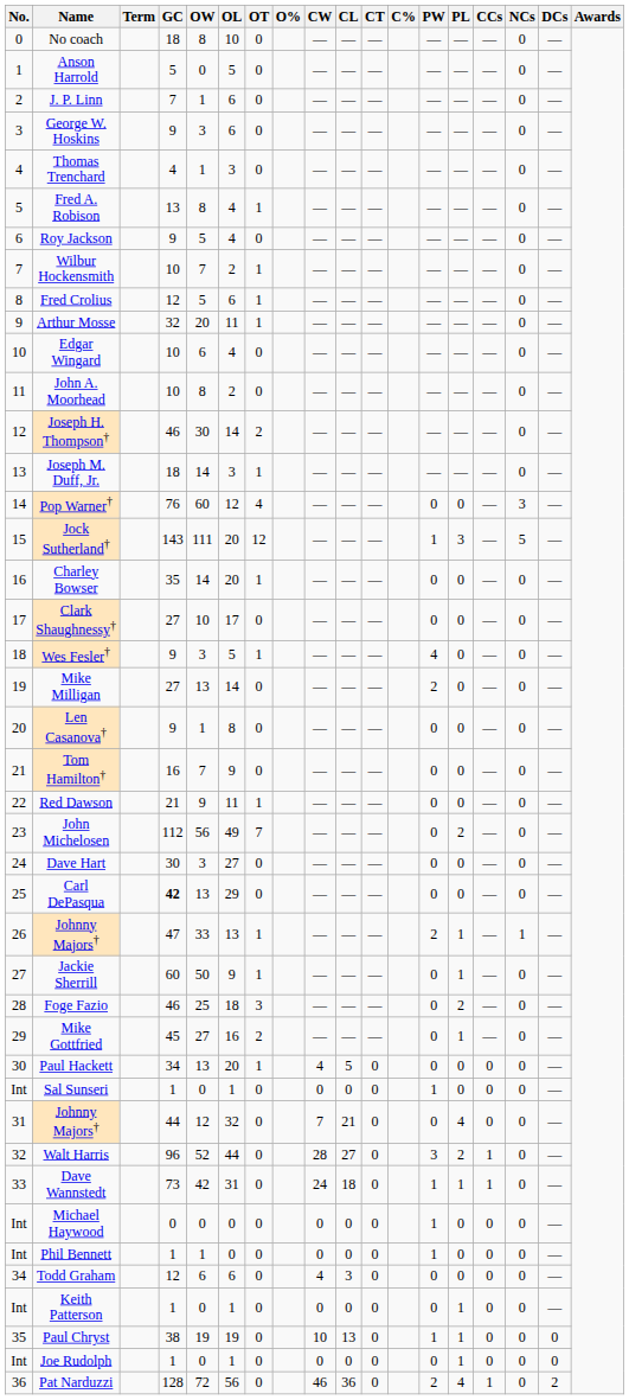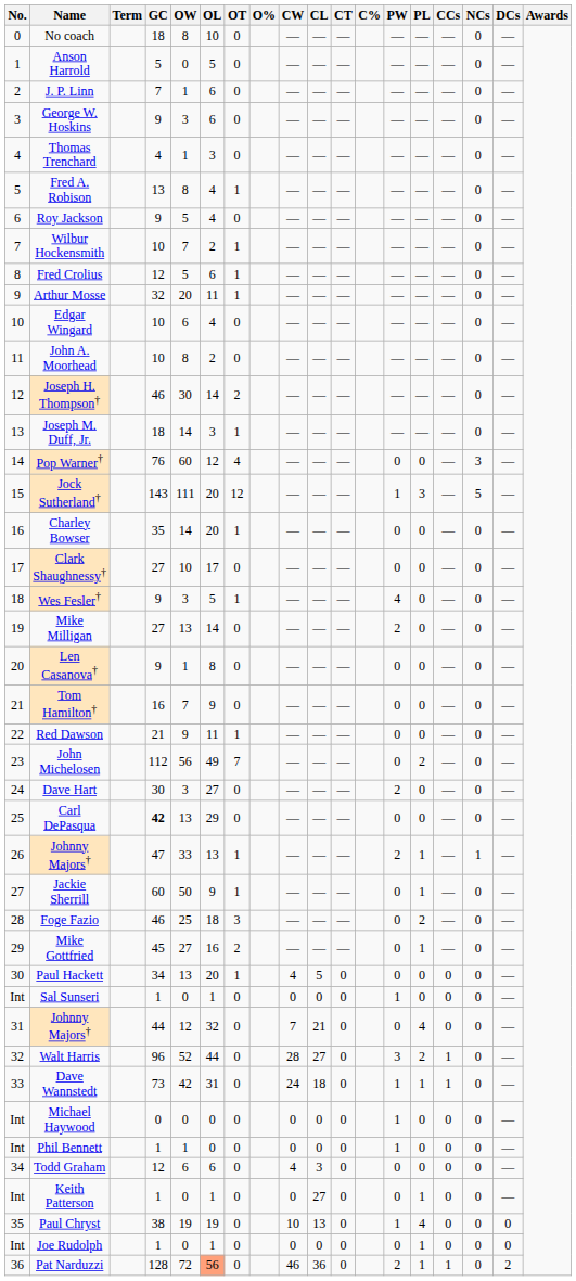 <table class="wikitable sortable" style="text-align:center; width:400px">
 <tr>
 <th>No.</th>
 <th>Name</th>
 <th>Term</th>
 <th>GC</th>
 <th>OW</th>
 <th>OL</th>
 <th>OT</th>
 <th>O%</th>
 <th>CW</th>
 <th>CL</th>
 <th>CT</th>
 <th>C%</th>
 <th>PW</th>
 <th>PL</th>
 <th>CCs</th>
 <th>NCs</th>
 <th>DCs</th>
 <th class="unsortable">Awards</th>
 </tr>
 <tr>
 <td>0</td>
 <td>No coach</td>
 <td></td>
 <td>18</td>
 <td>8</td>
 <td>10</td>
 <td>0</td>
 <td></td>
 <td>—</td>
 <td>—</td>
 <td>—</td>
 <td></td>
 <td>—</td>
 <td>—</td>
 <td>—</td>
 <td>0</td>
 <td>—</td>
 </tr>
 <tr>
 <td>1</td>
 <td><a href='#'>Anson Harrold</a></td>
 <td></td>
 <td>5</td>
 <td>0</td>
 <td>5</td>
 <td>0</td>
 <td></td>
 <td>—</td>
 <td>—</td>
 <td>—</td>
 <td></td>
 <td>—</td>
 <td>—</td>
 <td>—</td>
 <td>0</td>
 <td>—</td>
 </tr>
 <tr>
 <td>2</td>
 <td><a href='#'>J. P. Linn</a></td>
 <td></td>
 <td>7</td>
 <td>1</td>
 <td>6</td>
 <td>0</td>
 <td></td>
 <td>—</td>
 <td>—</td>
 <td>—</td>
 <td></td>
 <td>—</td>
 <td>—</td>
 <td>—</td>
 <td>0</td>
 <td>—</td>
 </tr>
 <tr>
 <td>3</td>
 <td><a href='#'>George W. Hoskins</a></td>
 <td></td>
 <td>9</td>
 <td>3</td>
 <td>6</td>
 <td>0</td>
 <td></td>
 <td>—</td>
 <td>—</td>
 <td>—</td>
 <td></td>
 <td>—</td>
 <td>—</td>
 <td>—</td>
 <td>0</td>
 <td>—</td>
 </tr>
 <tr>
 <td>4</td>
 <td><a href='#'>Thomas Trenchard</a></td>
 <td></td>
 <td>4</td>
 <td>1</td>
 <td>3</td>
 <td>0</td>
 <td></td>
 <td>—</td>
 <td>—</td>
 <td>—</td>
 <td></td>
 <td>—</td>
 <td>—</td>
 <td>—</td>
 <td>0</td>
 <td>—</td>
 </tr>
 <tr>
 <td>5</td>
 <td><a href='#'>Fred A. Robison</a></td>
 <td></td>
 <td>13</td>
 <td>8</td>
 <td>4</td>
 <td>1</td>
 <td></td>
 <td>—</td>
 <td>—</td>
 <td>—</td>
 <td></td>
 <td>—</td>
 <td>—</td>
 <td>—</td>
 <td>0</td>
 <td>—</td>
 </tr>
 <tr>
 <td>6</td>
 <td><a href='#'>Roy Jackson</a></td>
 <td></td>
 <td>9</td>
 <td>5</td>
 <td>4</td>
 <td>0</td>
 <td></td>
 <td>—</td>
 <td>—</td>
 <td>—</td>
 <td></td>
 <td>—</td>
 <td>—</td>
 <td>—</td>
 <td>0</td>
 <td>—</td>
 </tr>
 <tr>
 <td>7</td>
 <td><a href='#'>Wilbur Hockensmith</a></td>
 <td></td>
 <td>10</td>
 <td>7</td>
 <td>2</td>
 <td>1</td>
 <td></td>
 <td>—</td>
 <td>—</td>
 <td>—</td>
 <td></td>
 <td>—</td>
 <td>—</td>
 <td>—</td>
 <td>0</td>
 <td>—</td>
 </tr>
 <tr>
 <td>8</td>
 <td><a href='#'>Fred Crolius</a></td>
 <td></td>
 <td>12</td>
 <td>5</td>
 <td>6</td>
 <td>1</td>
 <td></td>
 <td>—</td>
 <td>—</td>
 <td>—</td>
 <td></td>
 <td>—</td>
 <td>—</td>
 <td>—</td>
 <td>0</td>
 <td>—</td>
 </tr>
 <tr>
 <td>9</td>
 <td><a href='#'>Arthur Mosse</a></td>
 <td></td>
 <td>32</td>
 <td>20</td>
 <td>11</td>
 <td>1</td>
 <td></td>
 <td>—</td>
 <td>—</td>
 <td>—</td>
 <td></td>
 <td>—</td>
 <td>—</td>
 <td>—</td>
 <td>0</td>
 <td>—</td>
 </tr>
 <tr>
 <td>10</td>
 <td><a href='#'>Edgar Wingard</a></td>
 <td></td>
 <td>10</td>
 <td>6</td>
 <td>4</td>
 <td>0</td>
 <td></td>
 <td>—</td>
 <td>—</td>
 <td>—</td>
 <td></td>
 <td>—</td>
 <td>—</td>
 <td>—</td>
 <td>0</td>
 <td>—</td>
 </tr>
 <tr>
 <td>11</td>
 <td><a href='#'>John A. Moorhead</a></td>
 <td></td>
 <td>10</td>
 <td>8</td>
 <td>2</td>
 <td>0</td>
 <td></td>
 <td>—</td>
 <td>—</td>
 <td>—</td>
 <td></td>
 <td>—</td>
 <td>—</td>
 <td>—</td>
 <td>0</td>
 <td>—</td>
 </tr>
 <tr>
 <td>12</td>
 <td bgcolor=#FFE6BD><a href='#'>Joseph H. Thompson</a><sup>†</sup></td>
 <td></td>
 <td>46</td>
 <td>30</td>
 <td>14</td>
 <td>2</td>
 <td></td>
 <td>—</td>
 <td>—</td>
 <td>—</td>
 <td></td>
 <td>—</td>
 <td>—</td>
 <td>—</td>
 <td>0</td>
 <td>—</td>
 </tr>
 <tr>
 <td>13</td>
 <td><a href='#'>Joseph M. Duff, Jr.</a></td>
 <td></td>
 <td>18</td>
 <td>14</td>
 <td>3</td>
 <td>1</td>
 <td></td>
 <td>—</td>
 <td>—</td>
 <td>—</td>
 <td></td>
 <td>—</td>
 <td>—</td>
 <td>—</td>
 <td>0</td>
 <td>—</td>
 </tr>
 <tr>
 <td>14</td>
 <td bgcolor=#FFE6BD><a href='#'>Pop Warner</a><sup>†</sup></td>
 <td></td>
 <td>76</td>
 <td>60</td>
 <td>12</td>
 <td>4</td>
 <td></td>
 <td>—</td>
 <td>—</td>
 <td>—</td>
 <td></td>
 <td>0</td>
 <td>0</td>
 <td>—</td>
 <td>3</td>
 <td>—</td>
 </tr>
 <tr>
 <td>15</td>
 <td bgcolor=#FFE6BD><a href='#'>Jock Sutherland</a><sup>†</sup></td>
 <td></td>
 <td>143</td>
 <td>111</td>
 <td>20</td>
 <td>12</td>
 <td></td>
 <td>—</td>
 <td>—</td>
 <td>—</td>
 <td></td>
 <td>1</td>
 <td>3</td>
 <td>—</td>
 <td>5</td>
 <td>—</td>
 </tr>
 <tr>
 <td>16</td>
 <td><a href='#'>Charley Bowser</a></td>
 <td></td>
 <td>35</td>
 <td>14</td>
 <td>20</td>
 <td>1</td>
 <td></td>
 <td>—</td>
 <td>—</td>
 <td>—</td>
 <td></td>
 <td>0</td>
 <td>0</td>
 <td>—</td>
 <td>0</td>
 <td>—</td>
 </tr>
 <tr>
 <td>17</td>
 <td bgcolor=#FFE6BD><a href='#'>Clark Shaughnessy</a><sup>†</sup></td>
 <td></td>
 <td>27</td>
 <td>10</td>
 <td>17</td>
 <td>0</td>
 <td></td>
 <td>—</td>
 <td>—</td>
 <td>—</td>
 <td></td>
 <td>0</td>
 <td>0</td>
 <td>—</td>
 <td>0</td>
 <td>—</td>
 </tr>
 <tr>
 <td>18</td>
 <td bgcolor=#FFE6BD><a href='#'>Wes Fesler</a><sup>†</sup></td>
 <td></td>
 <td>9</td>
 <td>3</td>
 <td>5</td>
 <td>1</td>
 <td></td>
 <td>—</td>
 <td>—</td>
 <td>—</td>
 <td></td>
 <td>4</td>
 <td>0</td>
 <td>—</td>
 <td>0</td>
 <td>—</td>
 </tr>
 <tr>
 <td>19</td>
 <td><a href='#'>Mike Milligan</a></td>
 <td></td>
 <td>27</td>
 <td>13</td>
 <td>14</td>
 <td>0</td>
 <td></td>
 <td>—</td>
 <td>—</td>
 <td>—</td>
 <td></td>
 <td>2</td>
 <td>0</td>
 <td>—</td>
 <td>0</td>
 <td>—</td>
 </tr>
 <tr>
 <td>20</td>
 <td bgcolor=#FFE6BD><a href='#'>Len Casanova</a><sup>†</sup></td>
 <td></td>
 <td>9</td>
 <td>1</td>
 <td>8</td>
 <td>0</td>
 <td></td>
 <td>—</td>
 <td>—</td>
 <td>—</td>
 <td></td>
 <td>0</td>
 <td>0</td>
 <td>—</td>
 <td>0</td>
 <td>—</td>
 </tr>
 <tr>
 <td>21</td>
 <td bgcolor=#FFE6BD><a href='#'>Tom Hamilton</a><sup>†</sup></td>
 <td></td>
 <td>16</td>
 <td>7</td>
 <td>9</td>
 <td>0</td>
 <td></td>
 <td>—</td>
 <td>—</td>
 <td>—</td>
 <td></td>
 <td>0</td>
 <td>0</td>
 <td>—</td>
 <td>0</td>
 <td>—</td>
 </tr>
 <tr>
 <td>22</td>
 <td><a href='#'>Red Dawson</a></td>
 <td></td>
 <td>21</td>
 <td>9</td>
 <td>11</td>
 <td>1</td>
 <td></td>
 <td>—</td>
 <td>—</td>
 <td>—</td>
 <td></td>
 <td>0</td>
 <td>0</td>
 <td>—</td>
 <td>0</td>
 <td>—</td>
 </tr>
 <tr>
 <td>23</td>
 <td><a href='#'>John Michelosen</a></td>
 <td></td>
 <td>112</td>
 <td>56</td>
 <td>49</td>
 <td>7</td>
 <td></td>
 <td>—</td>
 <td>—</td>
 <td>—</td>
 <td></td>
 <td>0</td>
 <td>2</td>
 <td>—</td>
 <td>0</td>
 <td>—</td>
 </tr>
 <tr>
 <td>24</td>
 <td><a href='#'>Dave Hart</a></td>
 <td></td>
 <td>30</td>
 <td>3</td>
 <td>27</td>
 <td>0</td>
 <td></td>
 <td>—</td>
 <td>—</td>
 <td>—</td>
 <td></td>
-<td>0</td>
+<td>2</td>
 <td>0</td>
 <td>—</td>
 <td>0</td>
 <td>—</td>
 </tr>
 <tr>
 <td>25</td>
 <td><a href='#'>Carl DePasqua</a></td>
 <td></td>
 <td><strong>42</strong></td>
 <td>13</td>
 <td>29</td>
 <td>0</td>
 <td></td>
 <td>—</td>
 <td>—</td>
 <td>—</td>
 <td></td>
 <td>0</td>
 <td>0</td>
 <td>—</td>
 <td>0</td>
 <td>—</td>
 </tr>
 <tr>
 <td>26</td>
 <td bgcolor=#FFE6BD><a href='#'>Johnny Majors</a><sup>†</sup></td>
 <td></td>
 <td>47</td>
 <td>33</td>
 <td>13</td>
 <td>1</td>
 <td></td>
 <td>—</td>
 <td>—</td>
 <td>—</td>
 <td></td>
 <td>2</td>
 <td>1</td>
 <td>—</td>
 <td>1</td>
 <td>—</td>
 </tr>
 <tr>
 <td>27</td>
 <td><a href='#'>Jackie Sherrill</a></td>
 <td></td>
 <td>60</td>
 <td>50</td>
 <td>9</td>
 <td>1</td>
 <td></td>
 <td>—</td>
 <td>—</td>
 <td>—</td>
 <td></td>
 <td>0</td>
 <td>1</td>
 <td>—</td>
 <td>0</td>
 <td>—</td>
 </tr>
 <tr>
 <td>28</td>
 <td><a href='#'>Foge Fazio</a></td>
 <td></td>
 <td>46</td>
 <td>25</td>
 <td>18</td>
 <td>3</td>
 <td></td>
 <td>—</td>
 <td>—</td>
 <td>—</td>
 <td></td>
 <td>0</td>
 <td>2</td>
 <td>—</td>
 <td>0</td>
 <td>—</td>
 </tr>
 <tr>
 <td>29</td>
 <td><a href='#'>Mike Gottfried</a></td>
 <td></td>
 <td>45</td>
 <td>27</td>
 <td>16</td>
 <td>2</td>
 <td></td>
 <td>—</td>
 <td>—</td>
 <td>—</td>
 <td></td>
 <td>0</td>
 <td>1</td>
 <td>—</td>
 <td>0</td>
 <td>—</td>
 </tr>
 <tr>
 <td>30</td>
 <td><a href='#'>Paul Hackett</a></td>
 <td></td>
 <td>34</td>
 <td>13</td>
 <td>20</td>
 <td>1</td>
 <td></td>
 <td>4</td>
 <td>5</td>
 <td>0</td>
 <td></td>
 <td>0</td>
 <td>0</td>
 <td>0</td>
 <td>0</td>
 <td>—</td>
 </tr>
 <tr>
 <td>Int</td>
 <td><a href='#'>Sal Sunseri</a></td>
 <td></td>
 <td>1</td>
 <td>0</td>
 <td>1</td>
 <td>0</td>
 <td></td>
 <td>0</td>
 <td>0</td>
 <td>0</td>
 <td></td>
 <td>1</td>
 <td>0</td>
 <td>0</td>
 <td>0</td>
 <td>—</td>
 </tr>
 <tr>
 <td>31</td>
 <td bgcolor=#FFE6BD><a href='#'>Johnny Majors</a><sup>†</sup></td>
 <td></td>
 <td>44</td>
 <td>12</td>
 <td>32</td>
 <td>0</td>
 <td></td>
 <td>7</td>
 <td>21</td>
 <td>0</td>
 <td></td>
 <td>0</td>
 <td>4</td>
 <td>0</td>
 <td>0</td>
 <td>—</td>
 </tr>
 <tr>
 <td>32</td>
 <td><a href='#'>Walt Harris</a></td>
 <td></td>
 <td>96</td>
 <td>52</td>
 <td>44</td>
 <td>0</td>
 <td></td>
 <td>28</td>
 <td>27</td>
 <td>0</td>
 <td></td>
 <td>3</td>
 <td>2</td>
 <td>1</td>
 <td>0</td>
 <td>—</td>
 </tr>
 <tr>
 <td>33</td>
 <td><a href='#'>Dave Wannstedt</a></td>
 <td></td>
 <td>73</td>
 <td>42</td>
 <td>31</td>
 <td>0</td>
 <td></td>
 <td>24</td>
 <td>18</td>
 <td>0</td>
 <td></td>
 <td>1</td>
 <td>1</td>
 <td>1</td>
 <td>0</td>
 <td>—</td>
 </tr>
 <tr>
 <td>Int</td>
 <td><a href='#'>Michael Haywood</a></td>
 <td></td>
 <td>0</td>
 <td>0</td>
 <td>0</td>
 <td>0</td>
 <td></td>
 <td>0</td>
 <td>0</td>
 <td>0</td>
 <td></td>
 <td>1</td>
 <td>0</td>
 <td>0</td>
 <td>0</td>
 <td>—</td>
 </tr>
 <tr>
 <td>Int</td>
 <td><a href='#'>Phil Bennett</a></td>
 <td></td>
 <td>1</td>
 <td>1</td>
 <td>0</td>
 <td>0</td>
 <td></td>
 <td>0</td>
 <td>0</td>
 <td>0</td>
 <td></td>
 <td>1</td>
 <td>0</td>
 <td>0</td>
 <td>0</td>
 <td>—</td>
 </tr>
 <tr>
 <td>34</td>
 <td><a href='#'>Todd Graham</a></td>
 <td></td>
 <td>12</td>
 <td>6</td>
 <td>6</td>
 <td>0</td>
 <td></td>
 <td>4</td>
 <td>3</td>
 <td>0</td>
 <td></td>
 <td>0</td>
 <td>0</td>
 <td>0</td>
 <td>0</td>
 <td>—</td>
 </tr>
 <tr>
 <td>Int</td>
 <td><a href='#'>Keith Patterson</a></td>
 <td></td>
 <td>1</td>
 <td>0</td>
 <td>1</td>
 <td>0</td>
 <td></td>
 <td>0</td>
-<td>0</td>
+<td>27</td>
 <td>0</td>
 <td></td>
 <td>0</td>
 <td>1</td>
 <td>0</td>
 <td>0</td>
 <td>—</td>
 </tr>
 <tr>
 <td>35</td>
 <td><a href='#'>Paul Chryst</a></td>
 <td></td>
 <td>38</td>
 <td>19</td>
 <td>19</td>
 <td>0</td>
 <td></td>
 <td>10</td>
 <td>13</td>
 <td>0</td>
 <td></td>
 <td>1</td>
-<td>1</td>
+<td>4</td>
 <td>0</td>
 <td>0</td>
 <td>0</td>
 </tr>
 <tr>
 <td>Int</td>
 <td><a href='#'>Joe Rudolph</a></td>
 <td></td>
 <td>1</td>
 <td>0</td>
 <td>1</td>
 <td>0</td>
 <td></td>
 <td>0</td>
 <td>0</td>
 <td>0</td>
 <td></td>
 <td>0</td>
 <td>1</td>
 <td>0</td>
 <td>0</td>
 <td>0</td>
 </tr>
 <tr>
 <td>36</td>
 <td><a href='#'>Pat Narduzzi</a></td>
 <td></td>
 <td>128</td>
 <td>72</td>
-<td>56</td>
+<td style="background: lightsalmon;">56</td>
 <td>0</td>
 <td></td>
 <td>46</td>
 <td>36</td>
 <td>0</td>
 <td></td>
 <td>2</td>
-<td>4</td>
+<td>1</td>
 <td>1</td>
 <td>0</td>
 <td>2</td>
 </tr>
 </table>
